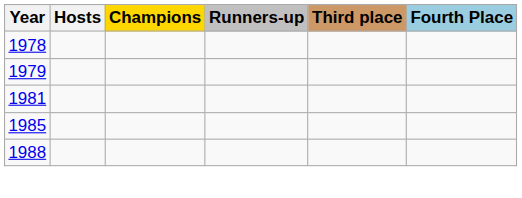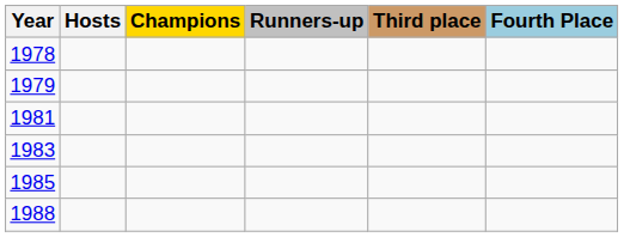 <table class="wikitable" style="text-align: center;">
 <tr>
 <th>Year</th>
 <th>Hosts</th>
 <th style="background:gold">Champions</th>
 <th style="background:silver">Runners-up</th>
 <th style="background:#c96">Third place</th>
 <th style="background:#9acddf">Fourth Place</th>
 </tr>
 <tr>
 <td><a href='#'>1978</a></td>
 <td></td>
 <td></td>
 <td></td>
 <td></td>
 <td></td>
 </tr>
 <tr>
 <td><a href='#'>1979</a></td>
 <td></td>
 <td></td>
 <td></td>
 <td></td>
 <td></td>
 </tr>
 <tr>
 <td><a href='#'>1981</a></td>
 <td></td>
 <td></td>
 <td></td>
 <td></td>
 <td></td>
 </tr>
 <tr>
+<td><a href='#'>1983</a></td>
+<td></td>
+<td></td>
+<td></td>
+<td></td>
+<td></td>
+</tr>
+<tr>
 <td><a href='#'>1985</a></td>
 <td></td>
 <td></td>
 <td></td>
 <td></td>
 <td></td>
 </tr>
 <tr>
 <td><a href='#'>1988</a></td>
 <td></td>
 <td></td>
 <td></td>
 <td></td>
 <td></td>
 </tr>
 </table>
